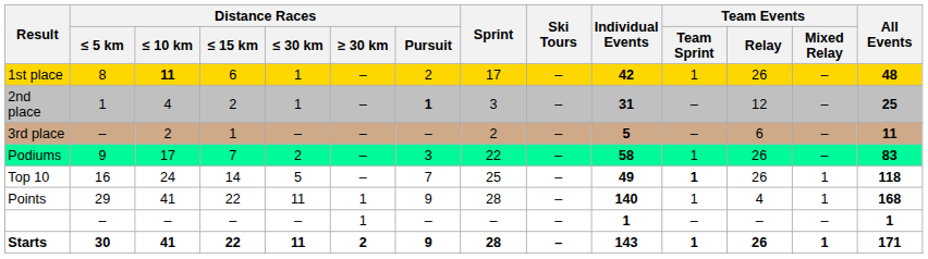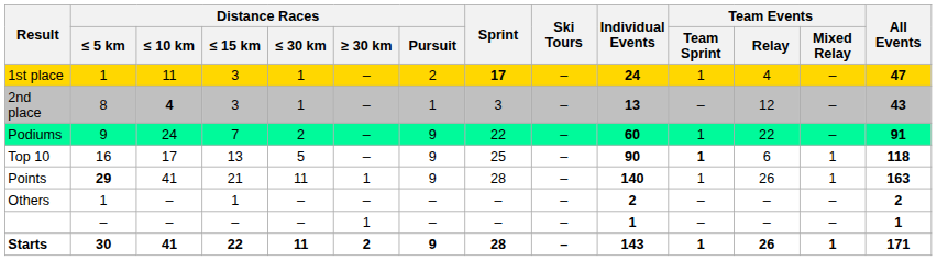 <table class="wikitable" style="font-size:95%; text-align:center; border:grey solid 1px; border-collapse:collapse; background:#ffffff;">
 <tr>
 <th style="width:65px;" rowspan="2">Result</th>
 <th colspan="6">Distance Races</th>
 <th style="width:65px;" rowspan="2">Sprint</th>
 <th style="width:65px;" rowspan="2">Ski<br>Tours</th>
 <th style="width:65px;" rowspan="2">Individual<br>Events</th>
 <th colspan="3">  Team Events</th>
 <th style="width:65px;" rowspan="2">All Events</th>
 </tr>
 <tr>
 <th style="width:65px;">≤ 5 km</th>
 <th style="width:65px;">≤ 10 km</th>
 <th style="width:65px;">≤ 15 km</th>
 <th style="width:65px;">≤ 30 km</th>
 <th style="width:65px;">≥ 30 km</th>
 <th style="width:65px;">Pursuit</th>
 <th style="width:65px;">Team Sprint</th>
 <th style="width:65px;">  Relay</th>
 <th style="width:65px;">Mixed Relay</th>
 </tr>
 <tr bgcolor=gold>
 <td align=left>1st place</td>
-<td>8</td>
-<td><strong>11</strong></td>
-<td>6</td>
+<td>1</td>
+<td>11</td>
+<td>3</td>
 <td>1</td>
 <td>–</td>
 <td>2</td>
-<td>17</td>
+<td><strong>17</strong></td>
 <td>–</td>
-<td><strong>42</strong></td>
+<td><strong>24</strong></td>
 <td>1</td>
-<td>26</td>
+<td>4</td>
 <td>–</td>
-<td><strong>48</strong></td>
+<td><strong>47</strong></td>
 </tr>
 <tr bgcolor=silver>
 <td align=left>2nd place</td>
-<td>1</td>
-<td>4</td>
-<td>2</td>
+<td>8</td>
+<td><strong>4</strong></td>
+<td>3</td>
 <td>1</td>
 <td>–</td>
-<td><strong>1</strong></td>
+<td>1</td>
 <td>3</td>
 <td>–</td>
-<td><strong>31</strong></td>
+<td><strong>13</strong></td>
 <td>–</td>
 <td>12</td>
 <td>–</td>
-<td><strong>25</strong></td>
-</tr>
-<tr bgcolor="#CFAA88">
-<td align=left>3rd place</td>
-<td>–</td>
-<td>2</td>
-<td>1</td>
-<td>–</td>
-<td>–</td>
-<td>–</td>
-<td>2</td>
-<td>–</td>
-<td><strong>5</strong></td>
-<td>–</td>
-<td>6</td>
-<td>–</td>
-<td><strong>11</strong></td>
+<td><strong>43</strong></td>
 </tr>
 <tr style="background:#00FA9A;">
 <td align=left>Podiums</td>
 <td>9</td>
-<td>17</td>
+<td>24</td>
 <td>7</td>
 <td>2</td>
 <td>–</td>
-<td>3</td>
+<td>9</td>
 <td>22</td>
 <td>–</td>
-<td><strong>58</strong></td>
+<td><strong>60</strong></td>
 <td>1</td>
-<td>26</td>
+<td>22</td>
 <td>–</td>
-<td><strong>83</strong></td>
+<td><strong>91</strong></td>
 </tr>
 <tr>
 <td align=left>Top 10</td>
 <td>16</td>
-<td>24</td>
-<td>14</td>
+<td>17</td>
+<td>13</td>
 <td>5</td>
 <td>–</td>
-<td>7</td>
+<td>9</td>
 <td>25</td>
 <td>–</td>
-<td><strong>49</strong></td>
+<td><strong>90</strong></td>
 <td><strong>1</strong></td>
-<td>26</td>
+<td>6</td>
 <td>1</td>
 <td><strong>118</strong></td>
 </tr>
 <tr>
 <td align=left>Points</td>
-<td>29</td>
+<td><strong>29</strong></td>
 <td>41</td>
-<td>22</td>
+<td>21</td>
 <td>11</td>
 <td>1</td>
 <td>9</td>
 <td>28</td>
 <td>–</td>
 <td><strong>140</strong></td>
 <td>1</td>
-<td>4</td>
+<td>26</td>
 <td>1</td>
-<td><strong>168</strong></td>
+<td><strong>163</strong></td>
+</tr>
+<tr>
+<td align=left>Others</td>
+<td>1</td>
+<td>–</td>
+<td>1</td>
+<td>–</td>
+<td>–</td>
+<td>–</td>
+<td>–</td>
+<td>–</td>
+<td><strong>2</strong></td>
+<td>–</td>
+<td>–</td>
+<td>–</td>
+<td><strong>2</strong></td>
 </tr>
 <tr>
 <td align=left></td>
 <td>–</td>
 <td>–</td>
 <td>–</td>
 <td>–</td>
 <td>1</td>
 <td>–</td>
 <td>–</td>
 <td>–</td>
 <td><strong>1</strong></td>
 <td>–</td>
 <td>–</td>
 <td>–</td>
 <td><strong>1</strong></td>
 </tr>
 <tr>
 <td align=left><strong>Starts</strong></td>
 <td><strong>30</strong></td>
 <td><strong>41</strong></td>
 <td><strong>22</strong></td>
 <td><strong>11</strong></td>
 <td><strong>2</strong></td>
 <td><strong>9</strong></td>
 <td><strong>28</strong></td>
 <td><strong>–</strong></td>
 <td><strong>143</strong></td>
 <td><strong>1</strong></td>
 <td><strong>26</strong></td>
 <td><strong>1</strong></td>
 <td><strong>171</strong></td>
 </tr>
 </table>
